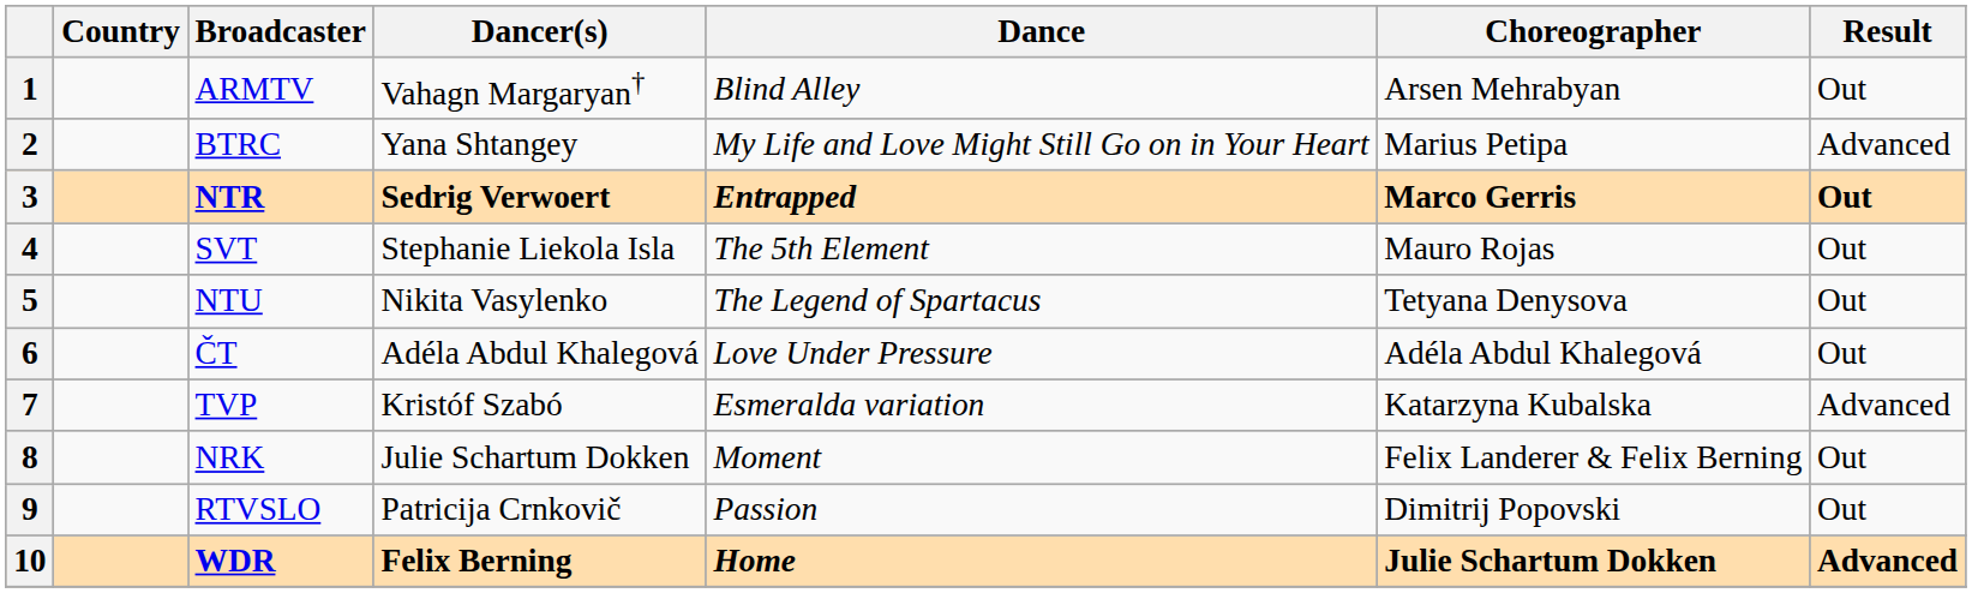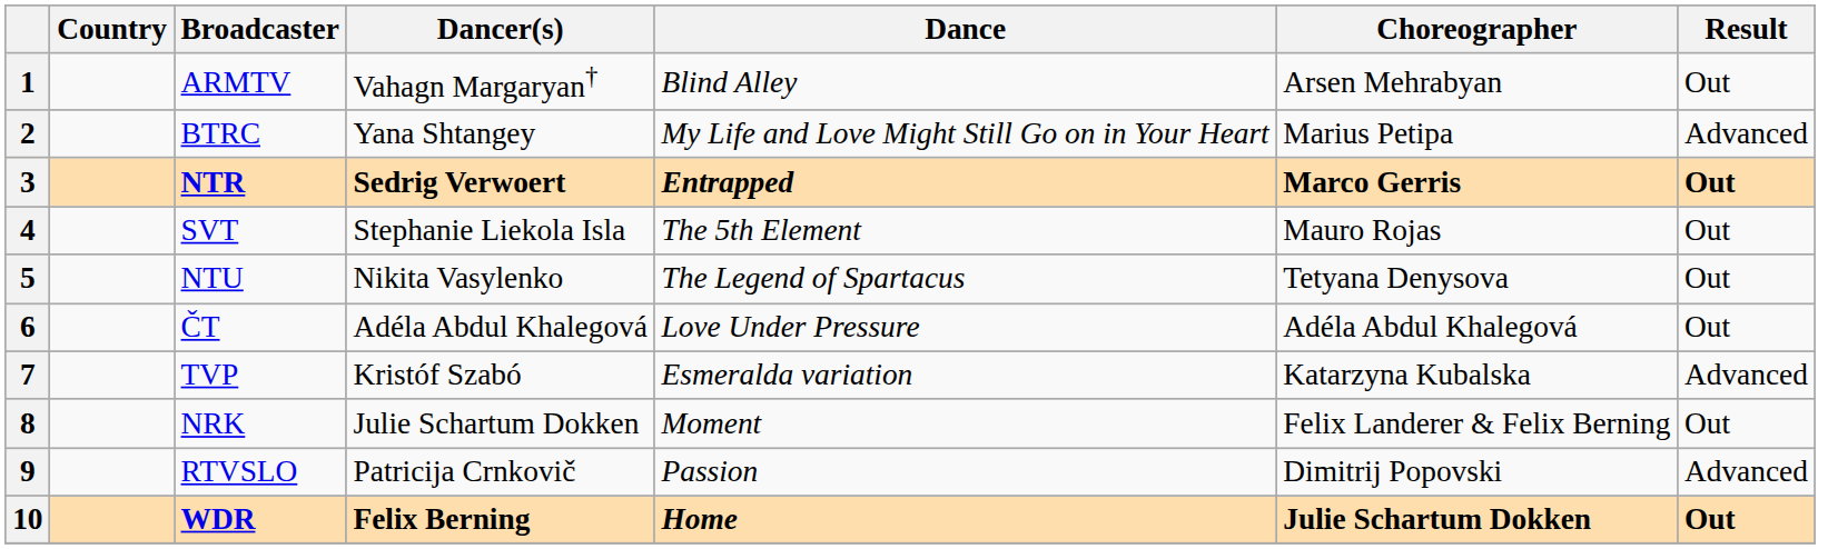 <table class="wikitable sortable plainrowheaders">
 <tr>
 <th scope="col"></th>
 <th scope="col">Country</th>
 <th scope="col">Broadcaster</th>
 <th scope="col">Dancer(s)</th>
 <th scope="col">Dance</th>
 <th scope="col">Choreographer</th>
 <th scope="col">Result</th>
 </tr>
 <tr>
 <th scope="row" style="text-align:center;">1</th>
 <td></td>
 <td><a href='#'>ARMTV</a></td>
 <td>Vahagn Margaryan<sup>†</sup></td>
 <td><em>Blind Alley</em></td>
 <td>Arsen Mehrabyan</td>
 <td>Out</td>
 </tr>
 <tr>
 <th scope="row" style="text-align:center;">2</th>
 <td></td>
 <td><a href='#'>BTRC</a></td>
 <td>Yana Shtangey</td>
 <td><em>My Life and Love Might Still Go on in Your Heart</em></td>
 <td>Marius Petipa</td>
 <td>Advanced</td>
 </tr>
 <tr style="font-weight:bold; background:NavajoWhite;">
 <th scope="row" style="text-align:center;">3</th>
 <td></td>
 <td><a href='#'>NTR</a></td>
 <td>Sedrig Verwoert</td>
 <td><em>Entrapped</em></td>
 <td>Marco Gerris</td>
 <td>Out</td>
 </tr>
 <tr>
 <th scope="row" style="text-align:center;">4</th>
 <td></td>
 <td><a href='#'>SVT</a></td>
 <td>Stephanie Liekola Isla</td>
 <td><em>The 5th Element</em></td>
 <td>Mauro Rojas</td>
 <td>Out</td>
 </tr>
 <tr>
 <th scope="row" style="text-align:center;">5</th>
 <td></td>
 <td><a href='#'>NTU</a></td>
 <td>Nikita Vasylenko</td>
 <td><em>The Legend of Spartacus</em></td>
 <td>Tetyana Denysova</td>
 <td>Out</td>
 </tr>
 <tr>
 <th scope="row" style="text-align:center;">6</th>
 <td></td>
 <td><a href='#'>ČT</a></td>
 <td>Adéla Abdul Khalegová</td>
 <td><em>Love Under Pressure</em></td>
 <td>Adéla Abdul Khalegová</td>
 <td>Out</td>
 </tr>
 <tr>
 <th scope="row" style="text-align:center;">7</th>
 <td></td>
 <td><a href='#'>TVP</a></td>
 <td>Kristóf Szabó</td>
 <td><em>Esmeralda variation</em></td>
 <td>Katarzyna Kubalska</td>
 <td>Advanced</td>
 </tr>
 <tr>
 <th scope="row" style="text-align:center;">8</th>
 <td></td>
 <td><a href='#'>NRK</a></td>
 <td>Julie Schartum Dokken</td>
 <td><em>Moment</em></td>
 <td>Felix Landerer & Felix Berning</td>
 <td>Out</td>
 </tr>
 <tr>
 <th scope="row" style="text-align:center;">9</th>
 <td></td>
 <td><a href='#'>RTVSLO</a></td>
 <td>Patricija Crnkovič</td>
 <td><em>Passion</em></td>
 <td>Dimitrij Popovski</td>
-<td>Out</td>
+<td>Advanced</td>
 </tr>
 <tr style="font-weight:bold; background:NavajoWhite;">
 <th scope="row" style="text-align:center;">10</th>
 <td></td>
 <td><a href='#'>WDR</a></td>
 <td>Felix Berning</td>
 <td><em>Home</em></td>
 <td>Julie Schartum Dokken</td>
-<td>Advanced</td>
+<td>Out</td>
 </tr>
 <tr>
 </tr>
 </table>
